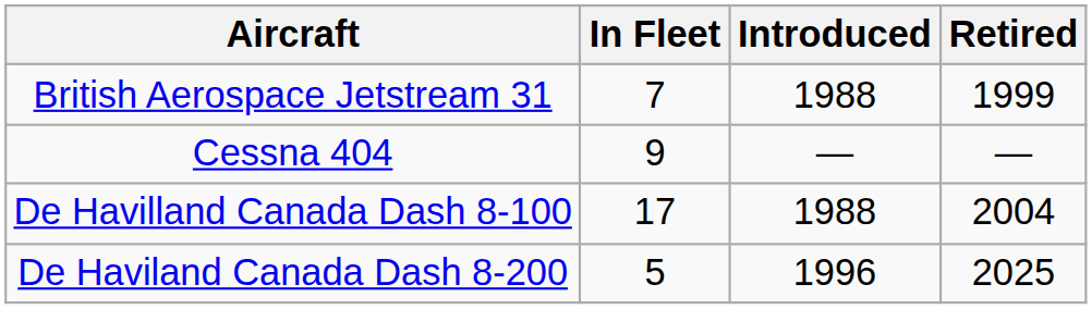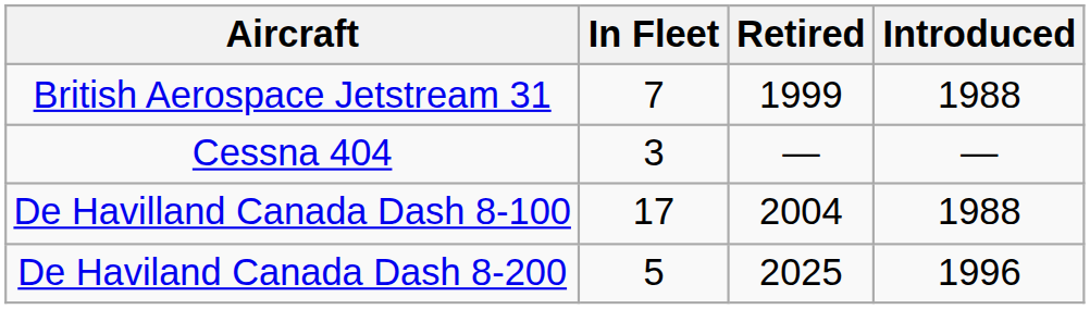 <table class="wikitable" style="margin:0.5em auto; text-align:center">
 <tr>
 <th>Aircraft</th>
 <th>In Fleet</th>
+<th>Retired</th>
 <th>Introduced</th>
-<th>Retired</th>
 </tr>
 <tr>
 <td><a href='#'>British Aerospace Jetstream 31</a></td>
 <td>7</td>
+<td>1999</td>
 <td>1988</td>
-<td>1999</td>
 </tr>
 <tr>
 <td><a href='#'>Cessna 404</a></td>
-<td>9</td>
+<td>3</td>
 <td>—</td>
 <td>—</td>
 </tr>
 <tr>
 <td><a href='#'>De Havilland Canada Dash 8-100</a></td>
 <td>17</td>
+<td>2004</td>
 <td>1988</td>
-<td>2004</td>
 </tr>
 <tr>
 <td><a href='#'>De Haviland Canada Dash 8-200</a></td>
 <td>5</td>
+<td>2025</td>
 <td>1996</td>
-<td>2025</td>
 </tr>
 </table>
